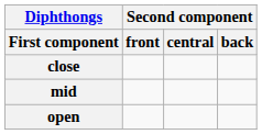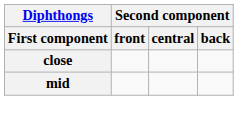 <table class="wikitable" style="text-align: center;">
 <tr>
 <th><a href='#'>Diphthongs</a></th>
 <th colspan="3">Second component</th>
 </tr>
 <tr>
 <th>First component</th>
 <th>front</th>
 <th>central</th>
 <th>back</th>
 </tr>
 <tr>
 <th>close</th>
 <td></td>
 <td></td>
 <td></td>
 </tr>
 <tr>
 <th>mid</th>
 <td></td>
 <td></td>
 <td></td>
 </tr>
-<tr>
-<th>open</th>
-<td></td>
-<td></td>
-<td></td>
-</tr>
 </table>
